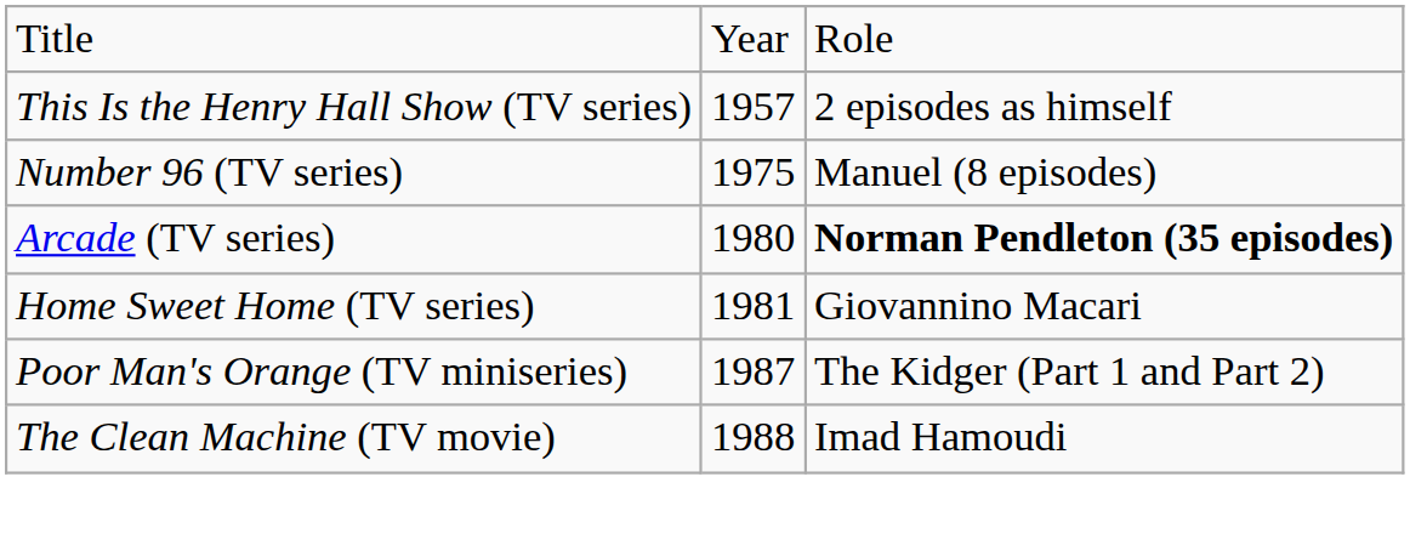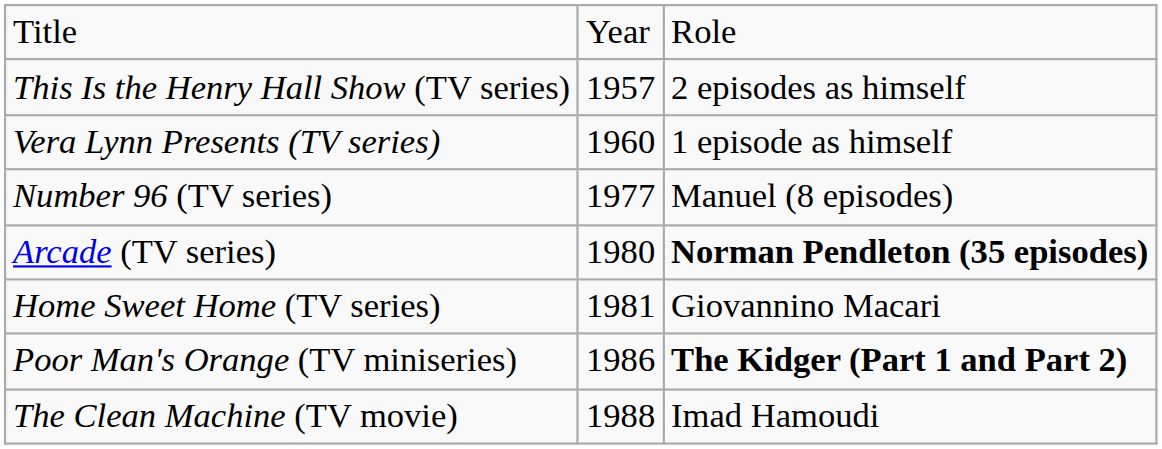 <table class="wikitable">
 <tr>
 <td>Title</td>
 <td>Year</td>
 <td>Role</td>
 </tr>
 <tr>
 <td><em>This Is the Henry Hall Show</em>  (TV series)</td>
 <td>1957</td>
 <td>2 episodes as himself</td>
 </tr>
 <tr>
+<td><em>Vera Lynn Presents (TV series)</em></td>
+<td>1960</td>
+<td>1 episode as himself</td>
+</tr>
+<tr>
 <td><em>Number 96</em> (TV series)</td>
-<td>1975</td>
+<td>1977</td>
 <td>Manuel   (8 episodes)</td>
 </tr>
 <tr>
 <td><em><a href='#'>Arcade</a></em> (TV series)</td>
 <td>1980</td>
 <td><strong>Norman Pendleton (35 episodes)</strong></td>
 </tr>
 <tr>
 <td><em>Home Sweet Home</em> (TV series)</td>
 <td>1981</td>
 <td>Giovannino Macari</td>
 </tr>
 <tr>
 <td><em>Poor Man's Orange</em> (TV miniseries)</td>
-<td>1987</td>
-<td>The Kidger (Part 1 and Part 2)</td>
+<td>1986</td>
+<td><strong>The Kidger (Part 1 and Part 2)</strong></td>
 </tr>
 <tr>
 <td><em>The Clean Machine</em> (TV movie)</td>
 <td>1988</td>
 <td>Imad Hamoudi</td>
 </tr>
 </table>
